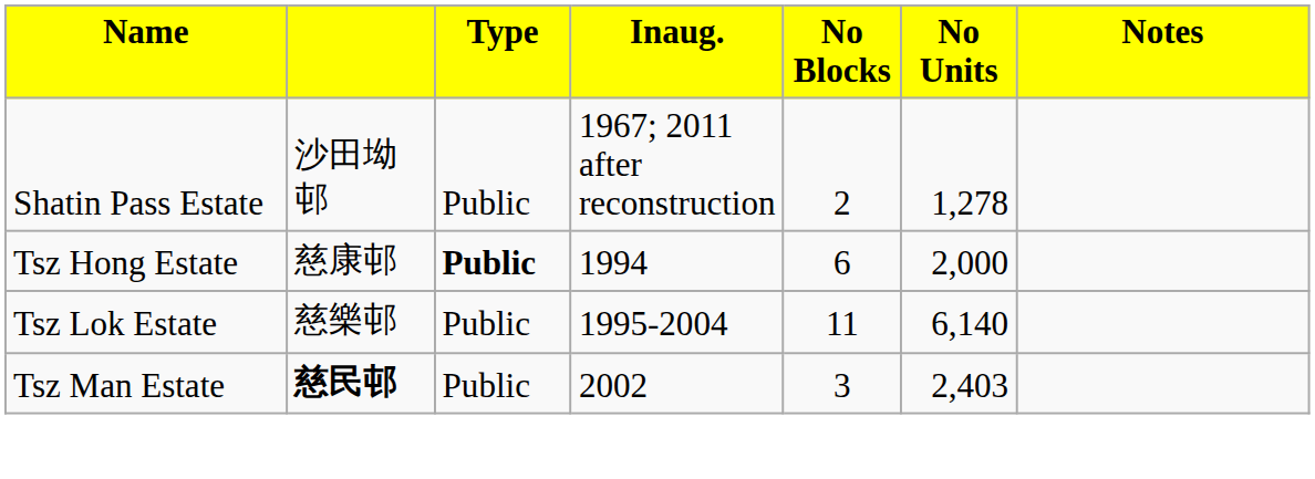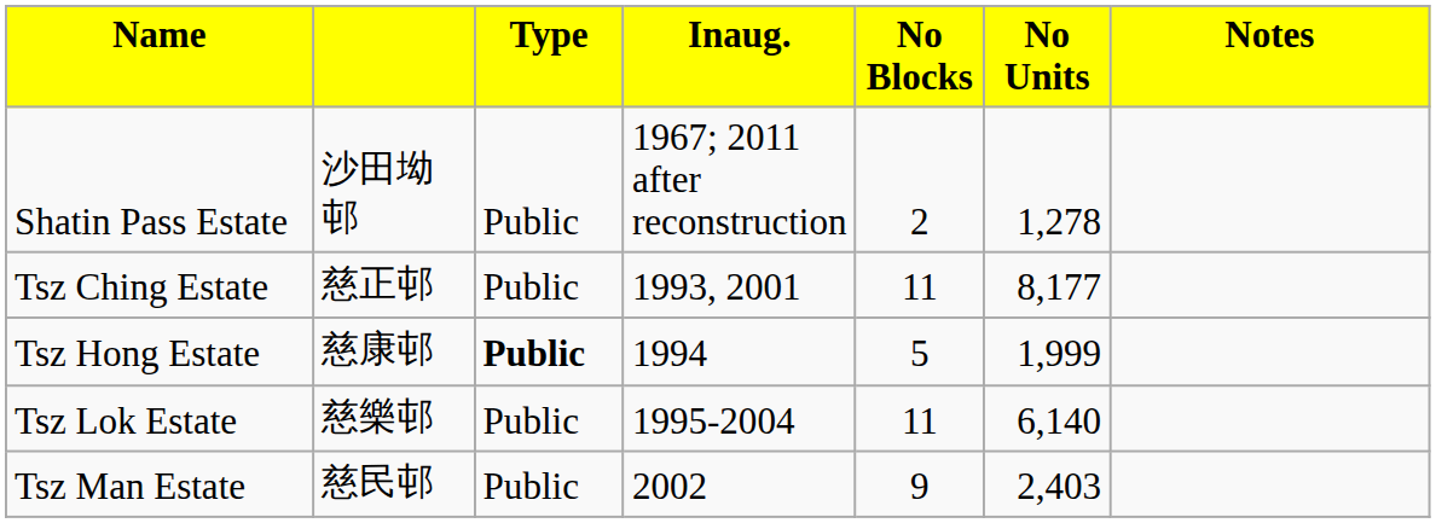 <table class="wikitable">
 <tr style="font-weight:bold;background-color:yellow" align="center" valign="top">
 <td width="143.25" Height="12.75">Name</td>
 <td width="72.75" align="center" valign="top"></td>
 <td width="59.25" align="center" valign="top">Type</td>
 <td width="48" align="center" valign="top">Inaug.</td>
 <td width="48" align="center" valign="top">No Blocks</td>
 <td width="48.75" align="center" valign="top">No Units</td>
 <td width="150.75" align="center" valign="top">Notes</td>
 </tr>
 <tr valign="bottom">
 <td Height="12.75">Shatin Pass Estate</td>
 <td>沙田坳邨</td>
 <td>Public</td>
 <td>1967; 2011 after reconstruction</td>
 <td align="center">2</td>
 <td align="right">1,278</td>
 <td></td>
 </tr>
 <tr valign="bottom">
+<td Height="12.75">Tsz Ching Estate</td>
+<td>慈正邨</td>
+<td>Public</td>
+<td>1993, 2001</td>
+<td align="center">11</td>
+<td align="right">8,177</td>
+<td></td>
+</tr>
+<tr valign="bottom">
 <td Height="12.75">Tsz Hong Estate</td>
 <td>慈康邨</td>
 <td><strong>Public</strong></td>
 <td>1994</td>
-<td align="center">6</td>
-<td align="right">2,000</td>
+<td align="center">5</td>
+<td align="right">1,999</td>
 <td></td>
 </tr>
 <tr valign="bottom">
 <td Height="12.75">Tsz Lok Estate</td>
 <td>慈樂邨</td>
 <td>Public</td>
 <td>1995-2004</td>
 <td align="center">11</td>
 <td align="right">6,140</td>
 <td></td>
 </tr>
 <tr valign="bottom">
 <td Height="12.75">Tsz Man Estate</td>
-<td><strong>慈民邨</strong></td>
+<td>慈民邨</td>
 <td>Public</td>
 <td>2002</td>
-<td align="center">3</td>
+<td align="center">9</td>
 <td align="right">2,403</td>
 <td></td>
 </tr>
 </table>
